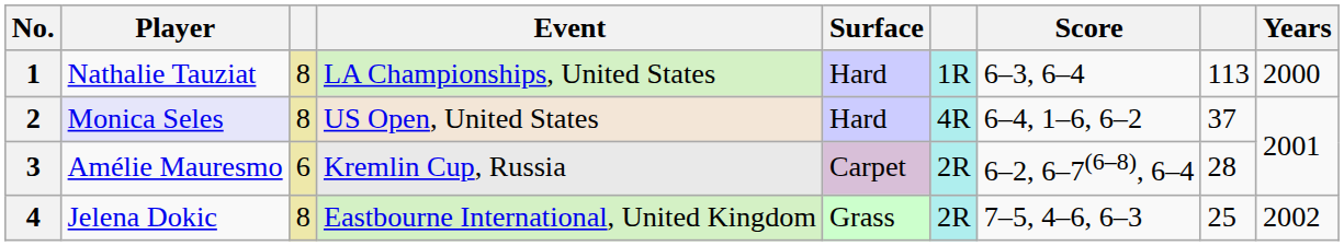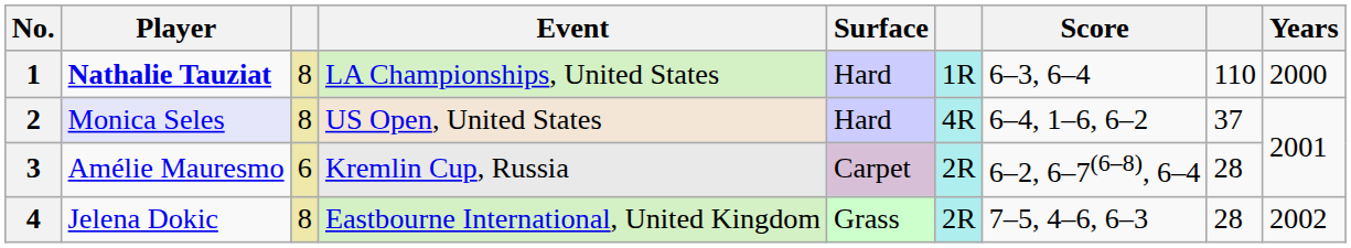 <table class="wikitable mw-datatable plainrowheaders sortable sort-under-center sticky-table-row1 sticky-table-col2">
 <tr>
 <th scope="col">No.</th>
 <th scope="col">Player</th>
 <th scope="col"></th>
 <th scope="col">Event</th>
 <th scope="col">Surface</th>
 <th scope="col" class="unsortable"></th>
 <th scope="col" class="unsortable">Score</th>
 <th scope="col" class="unsortable"></th>
 <th scope="col" class="unsortable">Years</th>
 </tr>
 <tr>
 <th scope="row">1</th>
-<td> <a href='#'>Nathalie Tauziat</a></td>
+<td><strong> <a href='#'>Nathalie Tauziat</a></strong></td>
 <td style="background-color:#eee8aa">8</td>
 <td style="background-color:#d4f1c5"><a href='#'>LA Championships</a>, United States</td>
 <td style="background-color:#ccf">Hard</td>
 <td style="background-color:#afeeee">1R</td>
 <td>6–3, 6–4</td>
-<td>113</td>
+<td>110</td>
 <td>2000</td>
 </tr>
 <tr>
 <th scope="row">2</th>
 <td style="background: lavender;"> <a href='#'>Monica Seles</a></td>
 <td style="background-color:#eee8aa">8</td>
 <td style="background-color:#f3e6d7"><a href='#'>US Open</a>, United States</td>
 <td style="background-color:#ccf">Hard</td>
 <td style="background-color:#afeeee">4R</td>
 <td>6–4, 1–6, 6–2</td>
 <td>37</td>
 <td rowspan="2">2001</td>
 </tr>
 <tr>
 <th scope="row">3</th>
 <td> <a href='#'>Amélie Mauresmo</a></td>
 <td style="background-color:#eee8aa">6</td>
 <td style="background-color:#e9e9e9"><a href='#'>Kremlin Cup</a>, Russia</td>
 <td style="background-color:thistle">Carpet</td>
 <td style="background-color:#afeeee">2R</td>
 <td>6–2, 6–7<sup>(6–8)</sup>, 6–4</td>
 <td>28</td>
 </tr>
 <tr>
 <th scope="row">4</th>
 <td> <a href='#'>Jelena Dokic</a></td>
 <td style="background-color:#eee8aa">8</td>
 <td style="background-color:#d4f1c5"><a href='#'>Eastbourne International</a>, United Kingdom</td>
 <td style="background-color:#cfc">Grass</td>
 <td style="background-color:#afeeee">2R</td>
 <td>7–5, 4–6, 6–3</td>
-<td>25</td>
+<td>28</td>
 <td>2002</td>
 </tr>
 </table>
